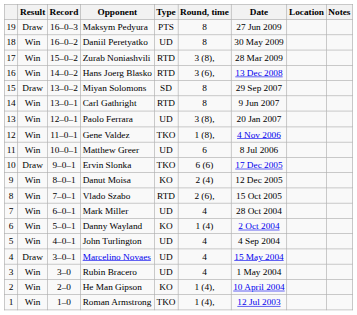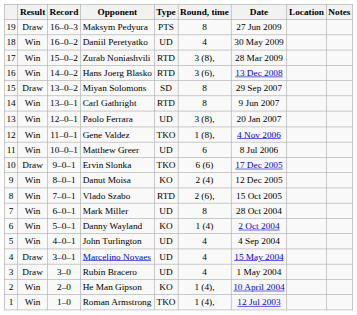 <table class="wikitable" style="text-align:center; font-size:95%">
 <tr>
 <th></th>
 <th>Result</th>
 <th>Record</th>
 <th>Opponent</th>
 <th>Type</th>
 <th>Round, time</th>
 <th>Date</th>
 <th>Location</th>
 <th>Notes</th>
 </tr>
 <tr>
 <td>19</td>
 <td>Draw</td>
 <td>16–0–3</td>
 <td style="text-align:left;"> Maksym Pedyura</td>
 <td>PTS</td>
 <td>8</td>
 <td>27 Jun 2009</td>
 <td style="text-align:left;"> </td>
 <td style="text-align:left;"></td>
 </tr>
 <tr>
 <td>18</td>
 <td>Win</td>
 <td>16–0–2</td>
 <td style="text-align:left;"> Daniil Peretyatko</td>
 <td>UD</td>
-<td>8</td>
+<td>4</td>
 <td>30 May 2009</td>
 <td style="text-align:left;"> </td>
 <td></td>
 </tr>
 <tr>
 <td>17</td>
 <td>Win</td>
 <td>15–0–2</td>
 <td style="text-align:left;"> Zurab Noniashvili</td>
 <td>RTD</td>
 <td>3 (8), </td>
 <td>28 Mar 2009</td>
 <td style="text-align:left;"> </td>
 <td></td>
 </tr>
 <tr>
 <td>16</td>
 <td>Win</td>
 <td>14–0–2</td>
 <td style="text-align:left;"> Hans Joerg Blasko</td>
 <td>RTD</td>
 <td>3 (6), </td>
 <td><a href='#'>13 Dec 2008</a></td>
 <td style="text-align:left;"> </td>
 <td></td>
 </tr>
 <tr>
 <td>15</td>
 <td>Draw</td>
 <td>13–0–2</td>
 <td style="text-align:left;"> Miyan Solomons</td>
 <td>SD</td>
 <td>8</td>
 <td>29 Sep 2007</td>
 <td style="text-align:left;"> </td>
 <td></td>
 </tr>
 <tr>
 <td>14</td>
 <td>Win</td>
 <td>13–0–1</td>
 <td style="text-align:left;"> Carl Gathright</td>
 <td>RTD</td>
 <td>8</td>
 <td>9 Jun 2007</td>
 <td style="text-align:left;"> </td>
 <td></td>
 </tr>
 <tr>
 <td>13</td>
 <td>Win</td>
 <td>12–0–1</td>
 <td style="text-align:left;"> Paolo Ferrara</td>
 <td>UD</td>
 <td>3 (8), </td>
 <td>20 Jan 2007</td>
 <td style="text-align:left;"> </td>
 <td></td>
 </tr>
 <tr>
 <td>12</td>
 <td>Win</td>
 <td>11–0–1</td>
 <td style="text-align:left;"> Gene Valdez</td>
 <td>TKO</td>
 <td>1 (8), </td>
 <td><a href='#'>4 Nov 2006</a></td>
 <td style="text-align:left;"> </td>
 <td></td>
 </tr>
 <tr>
 <td>11</td>
 <td>Win</td>
 <td>10–0–1</td>
 <td style="text-align:left;"> Matthew Greer</td>
 <td>UD</td>
 <td>6</td>
 <td>8 Jul 2006</td>
 <td style="text-align:left;"> </td>
 <td></td>
 </tr>
 <tr>
 <td>10</td>
 <td>Draw</td>
 <td>9–0–1</td>
 <td style="text-align:left;"> Ervin Slonka</td>
 <td>TKO</td>
 <td>6 (6)</td>
 <td><a href='#'>17 Dec 2005</a></td>
 <td style="text-align:left;"> </td>
 <td></td>
 </tr>
 <tr>
 <td>9</td>
 <td>Win</td>
 <td>8–0–1</td>
 <td style="text-align:left;"> Danut Moisa</td>
 <td>KO</td>
 <td>2 (4)</td>
 <td>12 Dec 2005</td>
 <td style="text-align:left;"> </td>
 <td></td>
 </tr>
 <tr>
 <td>8</td>
 <td>Win</td>
 <td>7–0–1</td>
 <td style="text-align:left;"> Vlado Szabo</td>
 <td>RTD</td>
 <td>2 (6), </td>
 <td>15 Oct 2005</td>
 <td style="text-align:left;"> </td>
 <td></td>
 </tr>
 <tr>
 <td>7</td>
 <td>Win</td>
 <td>6–0–1</td>
 <td style="text-align:left;"> Mark Miller</td>
 <td>UD</td>
-<td>4</td>
+<td>8</td>
 <td>28 Oct 2004</td>
 <td style="text-align:left;"> </td>
 <td></td>
 </tr>
 <tr>
 <td>6</td>
 <td>Win</td>
 <td>5–0–1</td>
 <td style="text-align:left;"> Danny Wayland</td>
 <td>KO</td>
 <td>1 (4)</td>
 <td><a href='#'>2 Oct 2004</a></td>
 <td style="text-align:left;"> </td>
 <td></td>
 </tr>
 <tr>
 <td>5</td>
 <td>Win</td>
 <td>4–0–1</td>
 <td style="text-align:left;"> John Turlington</td>
 <td>UD</td>
 <td>4</td>
 <td>4 Sep 2004</td>
 <td style="text-align:left;"> </td>
 <td></td>
 </tr>
 <tr>
 <td>4</td>
 <td>Draw</td>
 <td>3–0–1</td>
 <td style="text-align:left;"> <a href='#'>Marcelino Novaes</a></td>
 <td>UD</td>
 <td>4</td>
 <td><a href='#'>15 May 2004</a></td>
 <td style="text-align:left;"> </td>
 <td></td>
 </tr>
 <tr>
 <td>3</td>
-<td>Win</td>
+<td>Draw</td>
 <td>3–0</td>
 <td style="text-align:left;"> Rubin Bracero</td>
 <td>UD</td>
 <td>4</td>
 <td>1 May 2004</td>
 <td style="text-align:left;"> </td>
 <td></td>
 </tr>
 <tr>
 <td>2</td>
 <td>Win</td>
 <td>2–0</td>
 <td style="text-align:left;"> He Man Gipson</td>
 <td>KO</td>
 <td>1 (4), </td>
 <td><a href='#'>10 April 2004</a></td>
 <td style="text-align:left;"> </td>
 <td></td>
 </tr>
 <tr>
 <td>1</td>
 <td>Win</td>
 <td>1–0</td>
 <td style="text-align:left;"> Roman Armstrong</td>
 <td>TKO</td>
 <td>1 (4), </td>
 <td><a href='#'>12 Jul 2003</a></td>
 <td style="text-align:left;"> </td>
 <td style="text-align:left;"></td>
 </tr>
 </table>
